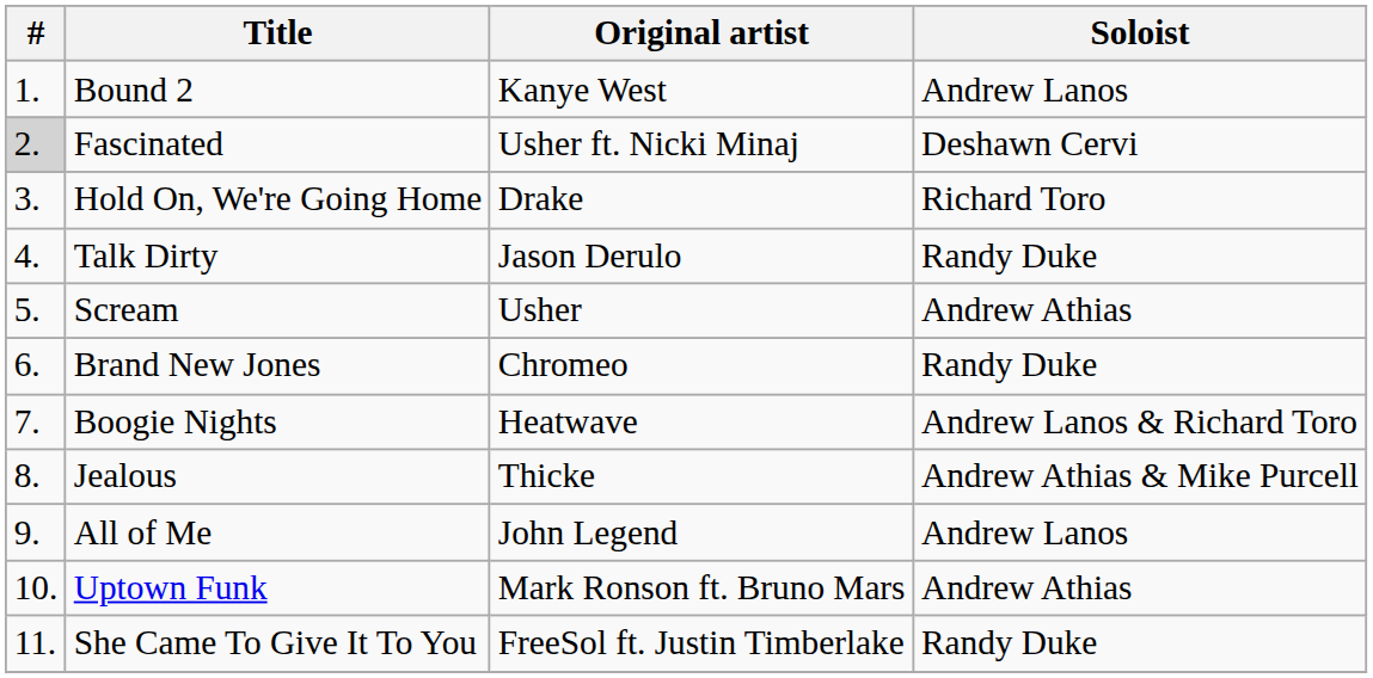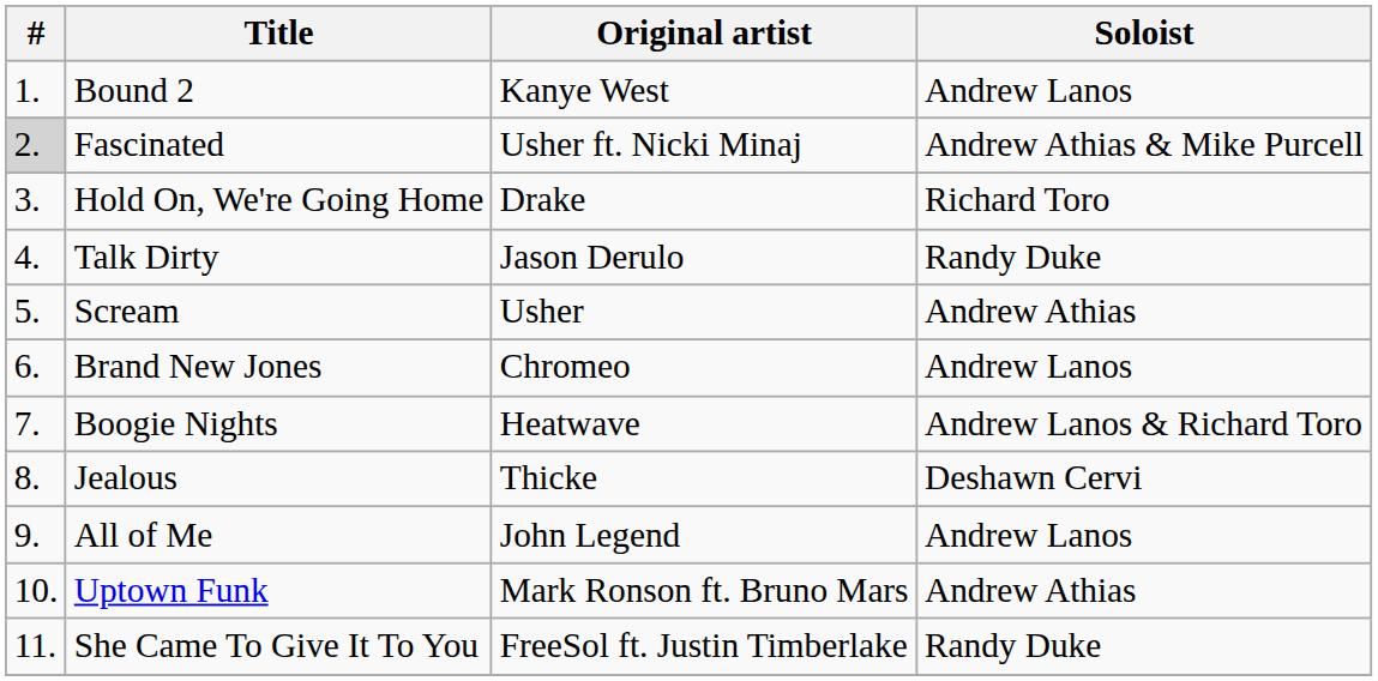 <table class="wikitable">
 <tr>
 <th>#</th>
 <th>Title</th>
 <th>Original artist</th>
 <th>Soloist</th>
 </tr>
 <tr>
 <td>1.</td>
 <td>Bound 2</td>
 <td>Kanye West</td>
 <td>Andrew Lanos</td>
 </tr>
 <tr>
 <td style="background: lightgrey;">2.</td>
 <td>Fascinated</td>
 <td>Usher ft. Nicki Minaj</td>
-<td>Deshawn Cervi</td>
+<td>Andrew Athias & Mike Purcell</td>
 </tr>
 <tr>
 <td>3.</td>
 <td>Hold On, We're Going Home</td>
 <td>Drake</td>
 <td>Richard Toro</td>
 </tr>
 <tr>
 <td>4.</td>
 <td>Talk Dirty</td>
 <td>Jason Derulo</td>
 <td>Randy Duke</td>
 </tr>
 <tr>
 <td>5.</td>
 <td>Scream</td>
 <td>Usher</td>
 <td>Andrew Athias</td>
 </tr>
 <tr>
 <td>6.</td>
 <td>Brand New Jones</td>
 <td>Chromeo</td>
-<td>Randy Duke</td>
+<td>Andrew Lanos</td>
 </tr>
 <tr>
 <td>7.</td>
 <td>Boogie Nights</td>
 <td>Heatwave</td>
 <td>Andrew Lanos & Richard Toro</td>
 </tr>
 <tr>
 <td>8.</td>
 <td>Jealous</td>
 <td>Thicke</td>
-<td>Andrew Athias & Mike Purcell</td>
+<td>Deshawn Cervi</td>
 </tr>
 <tr>
 <td>9.</td>
 <td>All of Me</td>
 <td>John Legend</td>
 <td>Andrew Lanos</td>
 </tr>
 <tr>
 <td>10.</td>
 <td><a href='#'>Uptown Funk</a></td>
 <td>Mark Ronson ft. Bruno Mars</td>
 <td>Andrew Athias</td>
 </tr>
 <tr>
 <td>11.</td>
 <td>She Came To Give It To You</td>
 <td>FreeSol ft. Justin Timberlake</td>
 <td>Randy Duke</td>
 </tr>
 <tr>
 </tr>
 </table>
